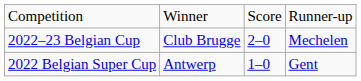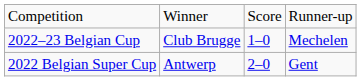 <table class="wikitable">
 <tr>
 <td>Competition</td>
 <td>Winner</td>
 <td>Score</td>
 <td>Runner-up</td>
 </tr>
 <tr>
 <td align=left><a href='#'>2022–23 Belgian Cup</a></td>
 <td><a href='#'>Club Brugge</a></td>
-<td align=left><a href='#'>2–0</a></td>
+<td align=left><a href='#'>1–0</a></td>
 <td><a href='#'>Mechelen</a></td>
 </tr>
 <tr>
 <td><a href='#'>2022 Belgian Super Cup</a></td>
 <td><a href='#'>Antwerp</a></td>
-<td align=left><a href='#'>1–0</a></td>
+<td align=left><a href='#'>2–0</a></td>
 <td><a href='#'>Gent</a></td>
 </tr>
 </table>
